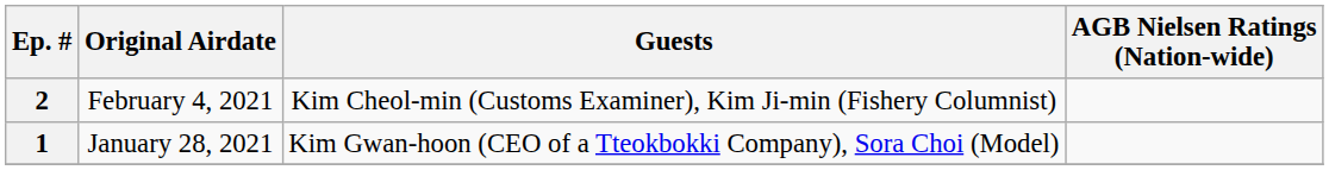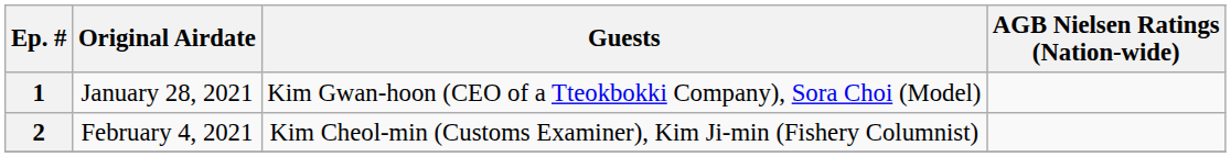 <table class=wikitable style=text-align:center>
 <tr>
 <th>Ep. #</th>
 <th>Original Airdate</th>
 <th>Guests</th>
 <th>AGB Nielsen Ratings<br>(Nation-wide)<br></th>
 </tr>
 <tr>
+<th>1</th>
+<td>January 28, 2021</td>
+<td>Kim Gwan-hoon (CEO of a <a href='#'>Tteokbokki</a> Company), <a href='#'>Sora Choi</a> (Model)</td>
+<td></td>
+</tr>
+<tr>
 <th>2</th>
 <td>February 4, 2021</td>
 <td>Kim Cheol-min (Customs Examiner), Kim Ji-min (Fishery Columnist)</td>
 <td></td>
 </tr>
 <tr>
-<th>1</th>
-<td>January 28, 2021</td>
-<td>Kim Gwan-hoon (CEO of a <a href='#'>Tteokbokki</a> Company), <a href='#'>Sora Choi</a> (Model)</td>
-<td></td>
-</tr>
-<tr>
 </tr>
 </table>
